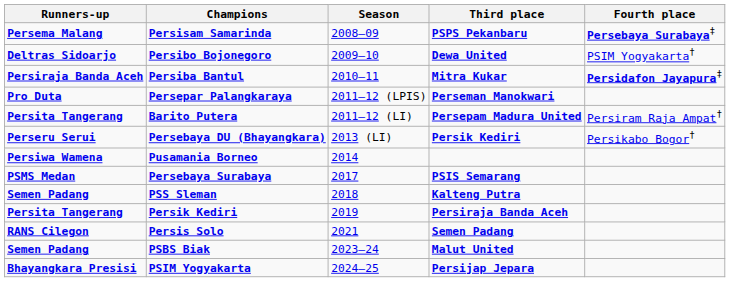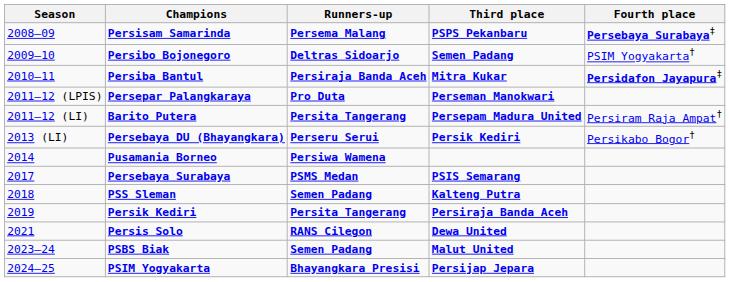 <table class="wikitable">
 <tr>
+<th>Season</th>
+<th>Champions</th>
 <th>Runners-up</th>
-<th>Champions</th>
-<th>Season</th>
 <th>Third place</th>
 <th>Fourth place</th>
 </tr>
 <tr>
+<td><a href='#'>2008–09</a></td>
+<td><strong><a href='#'>Persisam Samarinda</a></strong></td>
 <td><strong><a href='#'>Persema Malang</a></strong></td>
-<td><strong><a href='#'>Persisam Samarinda</a></strong></td>
-<td><a href='#'>2008–09</a></td>
 <td><strong><a href='#'>PSPS Pekanbaru</a></strong></td>
 <td><strong><a href='#'>Persebaya Surabaya</a></strong><sup>‡</sup></td>
 </tr>
 <tr>
+<td><a href='#'>2009–10</a></td>
+<td><strong><a href='#'>Persibo Bojonegoro</a></strong></td>
 <td><strong><a href='#'>Deltras Sidoarjo</a></strong></td>
-<td><strong><a href='#'>Persibo Bojonegoro</a></strong></td>
-<td><a href='#'>2009–10</a></td>
-<td><strong><a href='#'>Dewa United</a></strong></td>
+<td><strong><a href='#'>Semen Padang</a></strong></td>
 <td><a href='#'>PSIM Yogyakarta</a><sup>†</sup></td>
 </tr>
 <tr>
+<td><a href='#'>2010–11</a></td>
+<td><strong><a href='#'>Persiba Bantul</a></strong></td>
 <td><strong><a href='#'>Persiraja Banda Aceh</a></strong></td>
-<td><strong><a href='#'>Persiba Bantul</a></strong></td>
-<td><a href='#'>2010–11</a></td>
 <td><strong><a href='#'>Mitra Kukar</a></strong></td>
 <td><strong><a href='#'>Persidafon Jayapura</a></strong><sup>‡</sup></td>
 </tr>
 <tr>
+<td><a href='#'>2011–12</a> (LPIS)</td>
+<td><strong><a href='#'>Persepar Palangkaraya</a></strong></td>
 <td><strong><a href='#'>Pro Duta</a></strong></td>
-<td><strong><a href='#'>Persepar Palangkaraya</a></strong></td>
-<td><a href='#'>2011–12</a> (LPIS)</td>
 <td><strong><a href='#'>Perseman Manokwari</a></strong></td>
 <td></td>
 </tr>
 <tr>
+<td><a href='#'>2011–12</a> (LI)</td>
+<td><strong><a href='#'>Barito Putera</a></strong></td>
 <td><strong><a href='#'>Persita Tangerang</a></strong></td>
-<td><strong><a href='#'>Barito Putera</a></strong></td>
-<td><a href='#'>2011–12</a> (LI)</td>
 <td><strong><a href='#'>Persepam Madura United</a></strong></td>
 <td><a href='#'>Persiram Raja Ampat</a><sup>†</sup></td>
 </tr>
 <tr>
+<td><a href='#'>2013</a> (LI)</td>
+<td><strong><a href='#'>Persebaya DU (Bhayangkara)</a></strong></td>
 <td><strong><a href='#'>Perseru Serui</a></strong></td>
-<td><strong><a href='#'>Persebaya DU (Bhayangkara)</a></strong></td>
-<td><a href='#'>2013</a> (LI)</td>
 <td><strong><a href='#'>Persik Kediri</a></strong></td>
 <td><a href='#'>Persikabo Bogor</a><sup>†</sup></td>
 </tr>
 <tr>
+<td><a href='#'>2014</a></td>
+<td><strong><a href='#'>Pusamania Borneo</a></strong></td>
 <td><strong><a href='#'>Persiwa Wamena</a></strong></td>
-<td><strong><a href='#'>Pusamania Borneo</a></strong></td>
-<td><a href='#'>2014</a></td>
 <td></td>
 <td></td>
 </tr>
 <tr>
+<td><a href='#'>2017</a></td>
+<td><strong><a href='#'>Persebaya Surabaya</a></strong></td>
 <td><strong><a href='#'>PSMS Medan</a></strong></td>
-<td><strong><a href='#'>Persebaya Surabaya</a></strong></td>
-<td><a href='#'>2017</a></td>
 <td><strong><a href='#'>PSIS Semarang</a></strong></td>
 <td></td>
 </tr>
 <tr>
+<td><a href='#'>2018</a></td>
+<td><strong><a href='#'>PSS Sleman</a></strong></td>
 <td><strong><a href='#'>Semen Padang</a></strong></td>
-<td><strong><a href='#'>PSS Sleman</a></strong></td>
-<td><a href='#'>2018</a></td>
 <td><strong><a href='#'>Kalteng Putra</a></strong></td>
 <td></td>
 </tr>
 <tr>
+<td><a href='#'>2019</a></td>
+<td><strong><a href='#'>Persik Kediri</a></strong></td>
 <td><strong><a href='#'>Persita Tangerang</a></strong></td>
-<td><strong><a href='#'>Persik Kediri</a></strong></td>
-<td><a href='#'>2019</a></td>
 <td><strong><a href='#'>Persiraja Banda Aceh</a></strong></td>
 <td></td>
 </tr>
 <tr>
+<td><a href='#'>2021</a></td>
+<td><strong><a href='#'>Persis Solo</a></strong></td>
 <td><strong><a href='#'>RANS Cilegon</a></strong></td>
-<td><strong><a href='#'>Persis Solo</a></strong></td>
-<td><a href='#'>2021</a></td>
-<td><strong><a href='#'>Semen Padang</a></strong></td>
+<td><strong><a href='#'>Dewa United</a></strong></td>
 <td></td>
 </tr>
 <tr>
+<td><a href='#'>2023–24</a></td>
+<td><strong><a href='#'>PSBS Biak</a></strong></td>
 <td><strong><a href='#'>Semen Padang</a></strong></td>
-<td><strong><a href='#'>PSBS Biak</a></strong></td>
-<td><a href='#'>2023–24</a></td>
 <td><strong><a href='#'>Malut United</a></strong></td>
 <td></td>
 </tr>
 <tr>
+<td><a href='#'>2024–25</a></td>
+<td><strong><a href='#'>PSIM Yogyakarta</a></strong></td>
 <td><strong><a href='#'>Bhayangkara Presisi</a></strong></td>
-<td><strong><a href='#'>PSIM Yogyakarta</a></strong></td>
-<td><a href='#'>2024–25</a></td>
 <td><strong><a href='#'>Persijap Jepara</a></strong></td>
 <td></td>
 </tr>
 </table>
